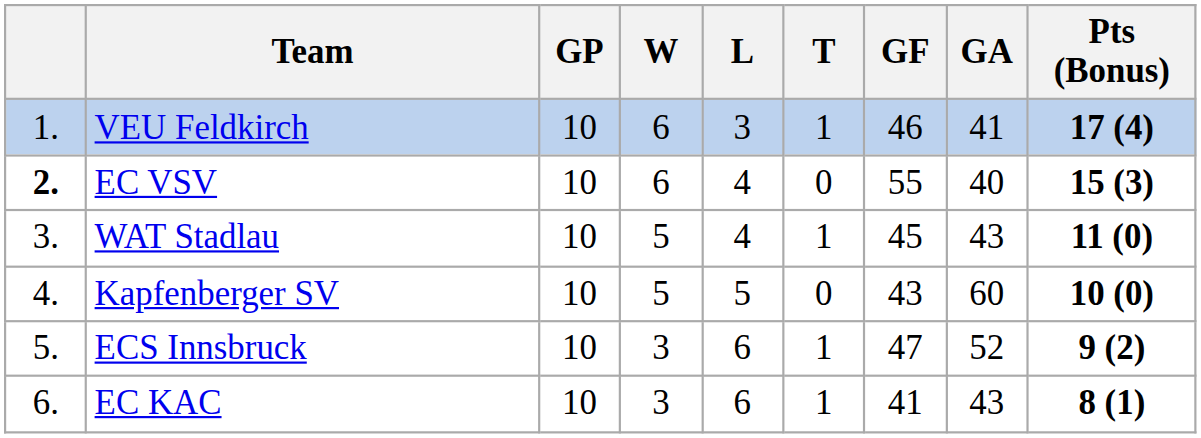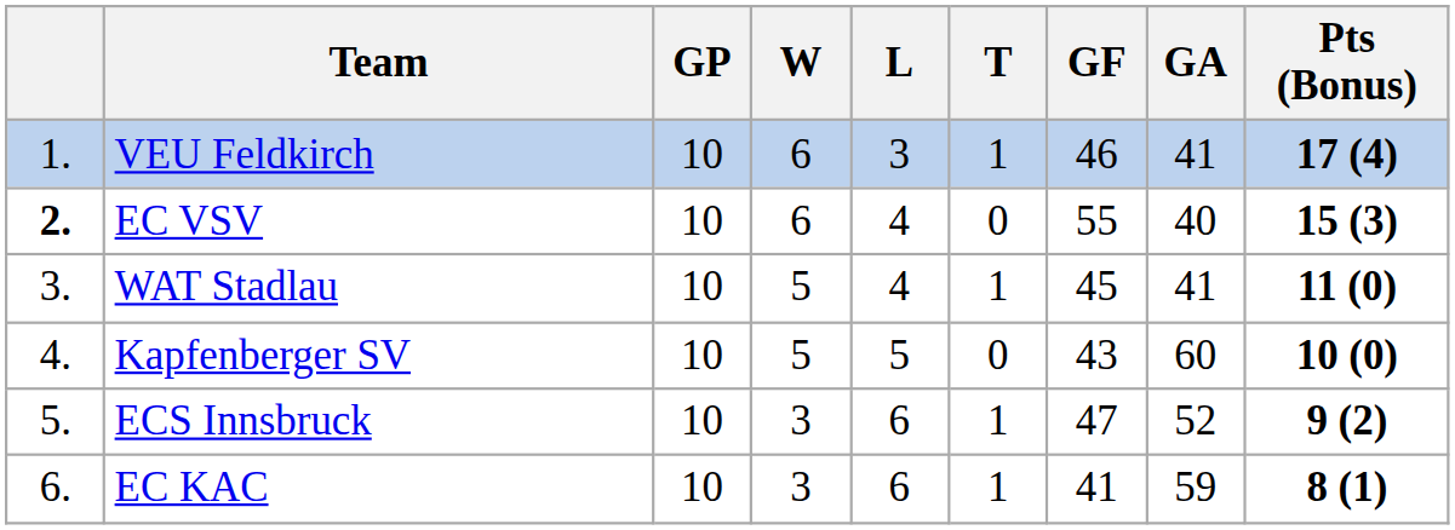 <table class="wikitable">
 <tr>
 <th width="30"></th>
 <th width="200">Team</th>
 <th width="30">GP</th>
 <th width="30">W</th>
 <th width="30">L</th>
 <th width="30">T</th>
 <th width="30">GF</th>
 <th width="30">GA</th>
 <th width="70">Pts (Bonus)</th>
 </tr>
 <tr bgcolor="#BCD2EE" align="center">
 <td>1.</td>
 <td align="left"><a href='#'>VEU Feldkirch</a></td>
 <td>10</td>
 <td>6</td>
 <td>3</td>
 <td>1</td>
 <td>46</td>
 <td>41</td>
 <td><strong>17 (4)</strong></td>
 </tr>
 <tr bgcolor="#FFFFFF" align="center">
 <td><strong>2.</strong></td>
 <td align="left"><a href='#'>EC VSV</a></td>
 <td>10</td>
 <td>6</td>
 <td>4</td>
 <td>0</td>
 <td>55</td>
 <td>40</td>
 <td><strong>15 (3)</strong></td>
 </tr>
 <tr bgcolor="#FFFFFF" align="center">
 <td>3.</td>
 <td align="left"><a href='#'>WAT Stadlau</a></td>
 <td>10</td>
 <td>5</td>
 <td>4</td>
 <td>1</td>
 <td>45</td>
-<td>43</td>
+<td>41</td>
 <td><strong>11 (0)</strong></td>
 </tr>
 <tr bgcolor="#FFFFFF" align="center">
 <td>4.</td>
 <td align="left"><a href='#'>Kapfenberger SV</a></td>
 <td>10</td>
 <td>5</td>
 <td>5</td>
 <td>0</td>
 <td>43</td>
 <td>60</td>
 <td><strong>10 (0)</strong></td>
 </tr>
 <tr bgcolor="#FFFFFF" align="center">
 <td>5.</td>
 <td align="left"><a href='#'>ECS Innsbruck</a></td>
 <td>10</td>
 <td>3</td>
 <td>6</td>
 <td>1</td>
 <td>47</td>
 <td>52</td>
 <td><strong>9 (2)</strong></td>
 </tr>
 <tr bgcolor="#FFFFFF" align="center">
 <td>6.</td>
 <td align="left"><a href='#'>EC KAC</a></td>
 <td>10</td>
 <td>3</td>
 <td>6</td>
 <td>1</td>
 <td>41</td>
-<td>43</td>
+<td>59</td>
 <td><strong>8 (1)</strong></td>
 </tr>
 </table>
